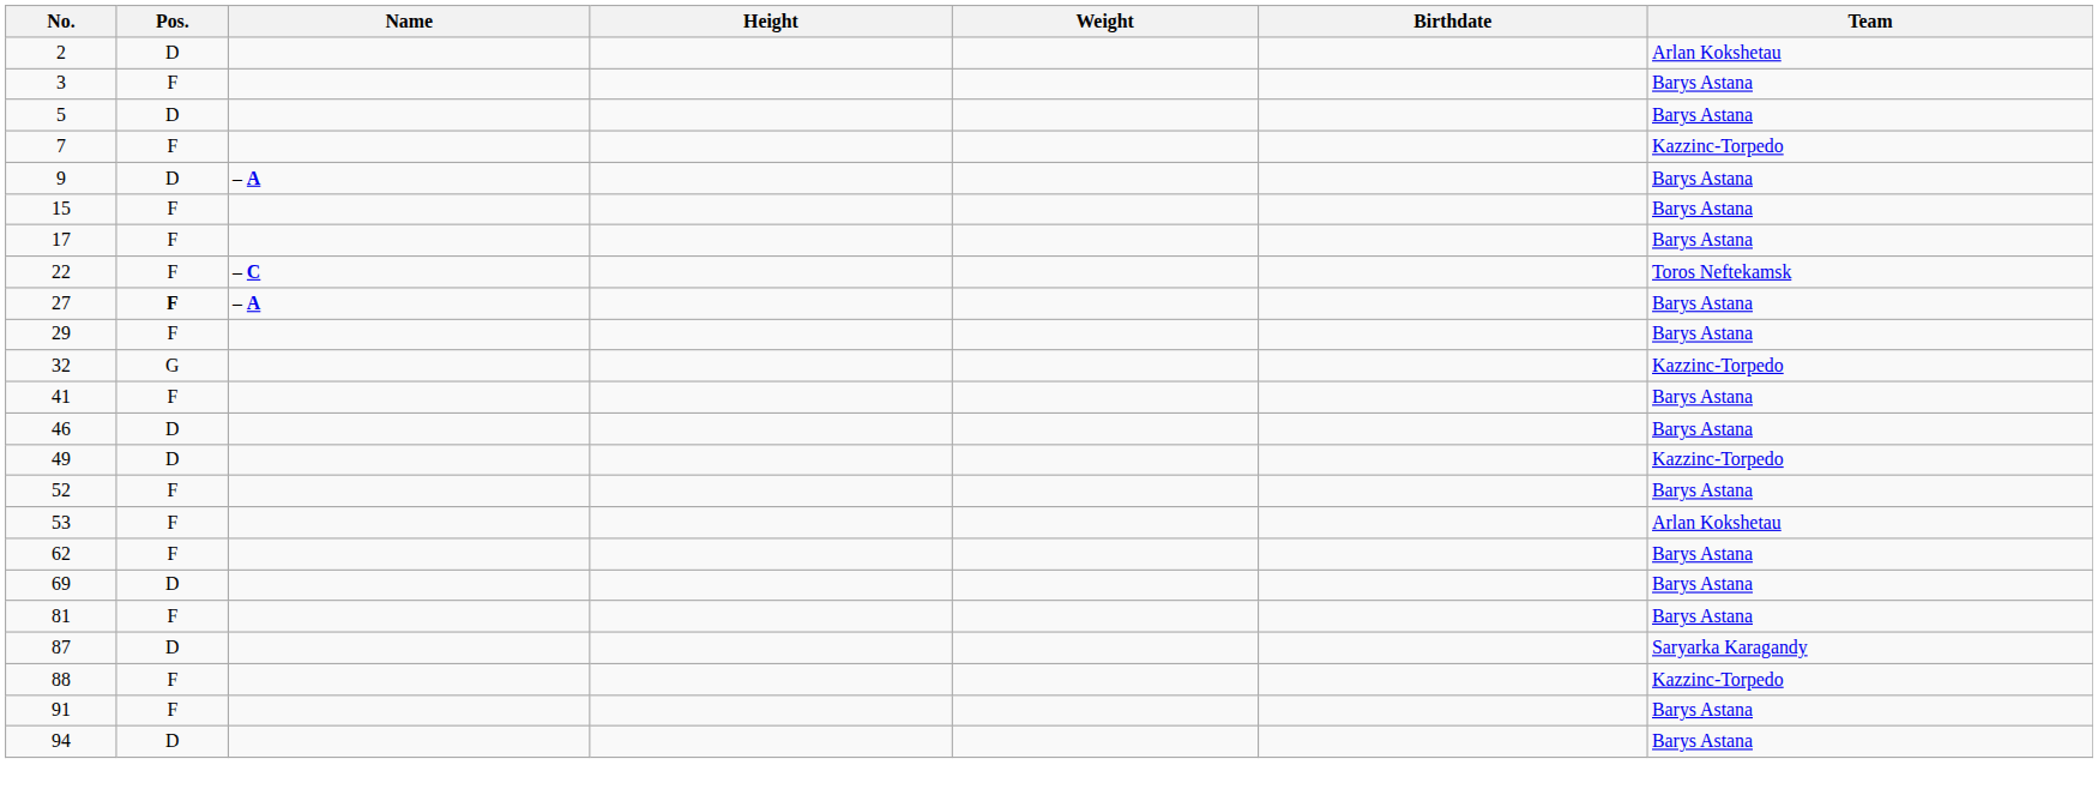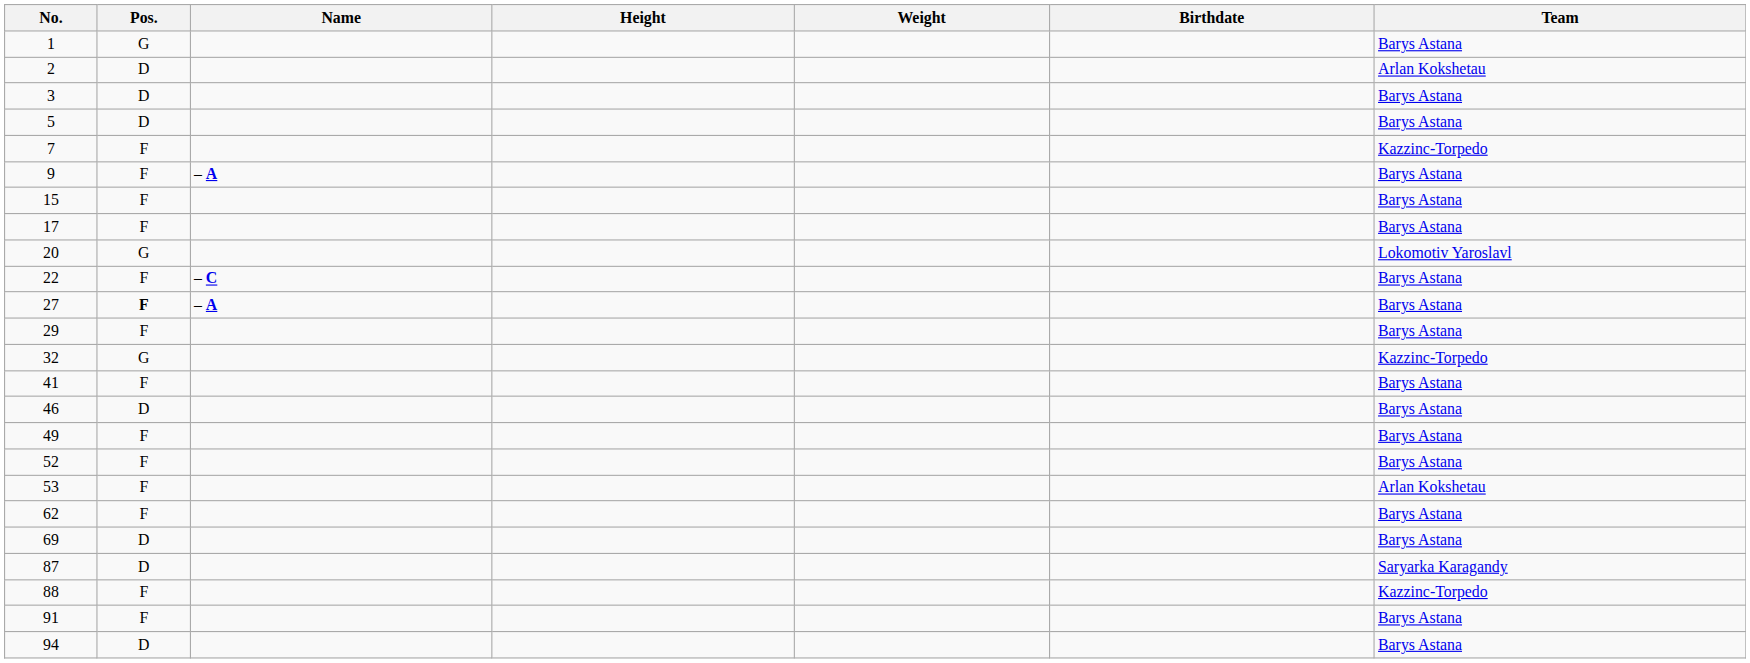 <table width="100%" class="wikitable sortable" style="font-size: 90%; text-align: center;">
 <tr>
 <th style="width:  4%;">No.</th>
 <th style="width:  4%;">Pos.</th>
 <th style="width: 13%;">Name</th>
 <th style="width: 13%;">Height</th>
 <th style="width: 11%;">Weight</th>
 <th style="width: 14%;">Birthdate</th>
 <th style="width: 16%;">Team</th>
+</tr>
+<tr>
+<td>1</td>
+<td>G</td>
+<td align=left></td>
+<td></td>
+<td></td>
+<td></td>
+<td style="text-align:left;"> <a href='#'>Barys Astana</a></td>
 </tr>
 <tr>
 <td>2</td>
 <td>D</td>
 <td align=left></td>
 <td></td>
 <td></td>
 <td></td>
 <td style="text-align:left;"> <a href='#'>Arlan Kokshetau</a></td>
 </tr>
 <tr>
 <td>3</td>
-<td>F</td>
+<td>D</td>
 <td align=left></td>
 <td></td>
 <td></td>
 <td></td>
 <td style="text-align:left;"> <a href='#'>Barys Astana</a></td>
 </tr>
 <tr>
 <td>5</td>
 <td>D</td>
 <td align=left></td>
 <td></td>
 <td></td>
 <td></td>
 <td style="text-align:left;"> <a href='#'>Barys Astana</a></td>
 </tr>
 <tr>
 <td>7</td>
 <td>F</td>
 <td align=left></td>
 <td></td>
 <td></td>
 <td></td>
 <td style="text-align:left;"> <a href='#'>Kazzinc-Torpedo</a></td>
 </tr>
 <tr>
 <td>9</td>
-<td>D</td>
+<td>F</td>
 <td align=left> – <strong><a href='#'>A</a></strong></td>
 <td></td>
 <td></td>
 <td></td>
 <td style="text-align:left;"> <a href='#'>Barys Astana</a></td>
 </tr>
 <tr>
 <td>15</td>
 <td>F</td>
 <td align=left></td>
 <td></td>
 <td></td>
 <td></td>
 <td style="text-align:left;"> <a href='#'>Barys Astana</a></td>
 </tr>
 <tr>
 <td>17</td>
 <td>F</td>
 <td align=left></td>
 <td></td>
 <td></td>
 <td></td>
 <td style="text-align:left;"> <a href='#'>Barys Astana</a></td>
 </tr>
 <tr>
+<td>20</td>
+<td>G</td>
+<td align=left></td>
+<td></td>
+<td></td>
+<td></td>
+<td style="text-align:left;"> <a href='#'>Lokomotiv Yaroslavl</a></td>
+</tr>
+<tr>
 <td>22</td>
 <td>F</td>
 <td align=left> – <strong><a href='#'>C</a></strong></td>
 <td></td>
 <td></td>
 <td></td>
-<td style="text-align:left;"> <a href='#'>Toros Neftekamsk</a></td>
+<td style="text-align:left;"> <a href='#'>Barys Astana</a></td>
 </tr>
 <tr>
 <td>27</td>
 <td><strong>F</strong></td>
 <td align=left> – <strong><a href='#'>A</a></strong></td>
 <td></td>
 <td></td>
 <td></td>
 <td style="text-align:left;"> <a href='#'>Barys Astana</a></td>
 </tr>
 <tr>
 <td>29</td>
 <td>F</td>
 <td align=left></td>
 <td></td>
 <td></td>
 <td></td>
 <td style="text-align:left;"> <a href='#'>Barys Astana</a></td>
 </tr>
 <tr>
 <td>32</td>
 <td>G</td>
 <td align=left></td>
 <td></td>
 <td></td>
 <td></td>
 <td style="text-align:left;"> <a href='#'>Kazzinc-Torpedo</a></td>
 </tr>
 <tr>
 <td>41</td>
 <td>F</td>
 <td align=left></td>
 <td></td>
 <td></td>
 <td></td>
 <td style="text-align:left;"> <a href='#'>Barys Astana</a></td>
 </tr>
 <tr>
 <td>46</td>
 <td>D</td>
 <td align=left></td>
 <td></td>
 <td></td>
 <td></td>
 <td style="text-align:left;"> <a href='#'>Barys Astana</a></td>
 </tr>
 <tr>
 <td>49</td>
-<td>D</td>
+<td>F</td>
 <td align=left></td>
 <td></td>
 <td></td>
 <td></td>
-<td style="text-align:left;"> <a href='#'>Kazzinc-Torpedo</a></td>
+<td style="text-align:left;"> <a href='#'>Barys Astana</a></td>
 </tr>
 <tr>
 <td>52</td>
 <td>F</td>
 <td align=left></td>
 <td></td>
 <td></td>
 <td></td>
 <td style="text-align:left;"> <a href='#'>Barys Astana</a></td>
 </tr>
 <tr>
 <td>53</td>
 <td>F</td>
 <td align=left></td>
 <td></td>
 <td></td>
 <td></td>
 <td style="text-align:left;"> <a href='#'>Arlan Kokshetau</a></td>
 </tr>
 <tr>
 <td>62</td>
 <td>F</td>
 <td align=left></td>
 <td></td>
 <td></td>
 <td></td>
 <td style="text-align:left;"> <a href='#'>Barys Astana</a></td>
 </tr>
 <tr>
 <td>69</td>
 <td>D</td>
-<td align=left></td>
-<td></td>
-<td></td>
-<td></td>
-<td style="text-align:left;"> <a href='#'>Barys Astana</a></td>
-</tr>
-<tr>
-<td>81</td>
-<td>F</td>
 <td align=left></td>
 <td></td>
 <td></td>
 <td></td>
 <td style="text-align:left;"> <a href='#'>Barys Astana</a></td>
 </tr>
 <tr>
 <td>87</td>
 <td>D</td>
 <td align=left></td>
 <td></td>
 <td></td>
 <td></td>
 <td style="text-align:left;"> <a href='#'>Saryarka Karagandy</a></td>
 </tr>
 <tr>
 <td>88</td>
 <td>F</td>
 <td align=left></td>
 <td></td>
 <td></td>
 <td></td>
 <td style="text-align:left;"> <a href='#'>Kazzinc-Torpedo</a></td>
 </tr>
 <tr>
 <td>91</td>
 <td>F</td>
 <td align=left></td>
 <td></td>
 <td></td>
 <td></td>
 <td style="text-align:left;"> <a href='#'>Barys Astana</a></td>
 </tr>
 <tr>
 <td>94</td>
 <td>D</td>
 <td align=left></td>
 <td></td>
 <td></td>
 <td></td>
 <td style="text-align:left;"> <a href='#'>Barys Astana</a></td>
 </tr>
 </table>
